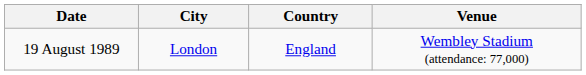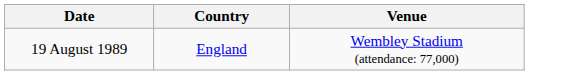 <table class="wikitable" style="text-align:center;">
 <tr>
 <th width="150">Date</th>
-<th width="120">City</th>
 <th width="135">Country</th>
 <th width="240">Venue</th>
 </tr>
 <tr>
 <td>19 August 1989</td>
-<td rowspan="1"><a href='#'>London</a></td>
 <td rowspan="1"><a href='#'>England</a></td>
 <td rowspan="1"><a href='#'>Wembley Stadium</a><br><small>(attendance: 77,000)</small></td>
 </tr>
 </table>
